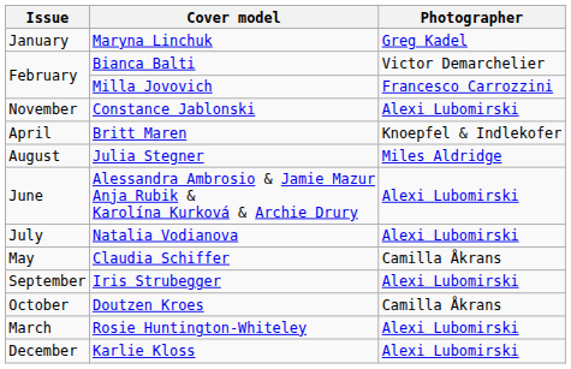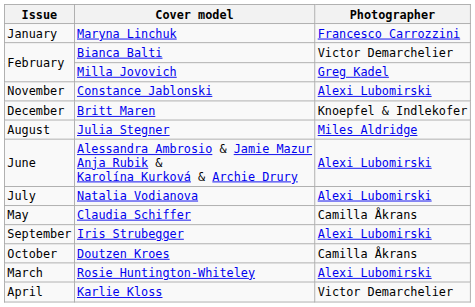 <table class="sortable wikitable">
 <tr>
 <th>Issue</th>
 <th>Cover model</th>
 <th>Photographer</th>
 </tr>
 <tr>
 <td>January</td>
 <td><a href='#'>Maryna Linchuk</a></td>
-<td><a href='#'>Greg Kadel</a></td>
+<td><a href='#'>Francesco Carrozzini</a></td>
 </tr>
 <tr>
 <td rowspan=2>February</td>
 <td><a href='#'>Bianca Balti</a></td>
 <td>Victor Demarchelier</td>
 </tr>
 <tr>
 <td><a href='#'>Milla Jovovich</a></td>
-<td><a href='#'>Francesco Carrozzini</a></td>
+<td><a href='#'>Greg Kadel</a></td>
 </tr>
 <tr>
 <td>November</td>
 <td><a href='#'>Constance Jablonski</a></td>
 <td><a href='#'>Alexi Lubomirski</a></td>
 </tr>
 <tr>
-<td>April</td>
+<td>December</td>
 <td><a href='#'>Britt Maren</a></td>
 <td>Knoepfel & Indlekofer</td>
 </tr>
 <tr>
 <td>August</td>
 <td><a href='#'>Julia Stegner</a></td>
 <td><a href='#'>Miles Aldridge</a></td>
 </tr>
 <tr>
 <td>June</td>
 <td><a href='#'>Alessandra Ambrosio</a> & <a href='#'>Jamie Mazur</a><br><a href='#'>Anja Rubik</a> & <br><a href='#'>Karolína Kurková</a> &  <a href='#'>Archie Drury</a></td>
 <td><a href='#'>Alexi Lubomirski</a></td>
 </tr>
 <tr>
 <td>July</td>
 <td><a href='#'>Natalia Vodianova</a></td>
 <td><a href='#'>Alexi Lubomirski</a></td>
 </tr>
 <tr>
 <td>May</td>
 <td><a href='#'>Claudia Schiffer</a></td>
 <td>Camilla Åkrans</td>
 </tr>
 <tr>
 <td>September</td>
 <td><a href='#'>Iris Strubegger</a></td>
 <td><a href='#'>Alexi Lubomirski</a></td>
 </tr>
 <tr>
 <td>October</td>
 <td><a href='#'>Doutzen Kroes</a></td>
 <td>Camilla Åkrans</td>
 </tr>
 <tr>
 <td>March</td>
 <td><a href='#'>Rosie Huntington-Whiteley</a></td>
 <td><a href='#'>Alexi Lubomirski</a></td>
 </tr>
 <tr>
-<td>December</td>
+<td>April</td>
 <td><a href='#'>Karlie Kloss</a></td>
-<td><a href='#'>Alexi Lubomirski</a></td>
+<td>Victor Demarchelier</td>
 </tr>
 </table>
